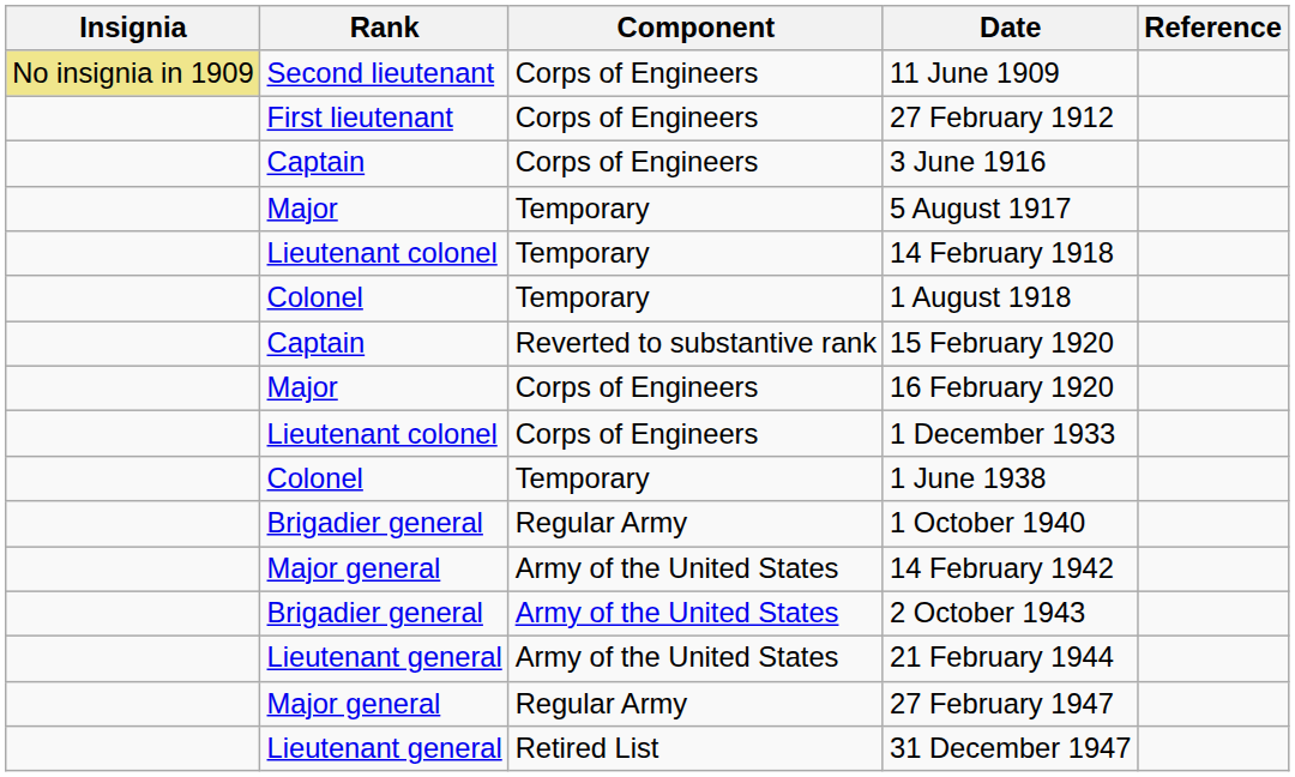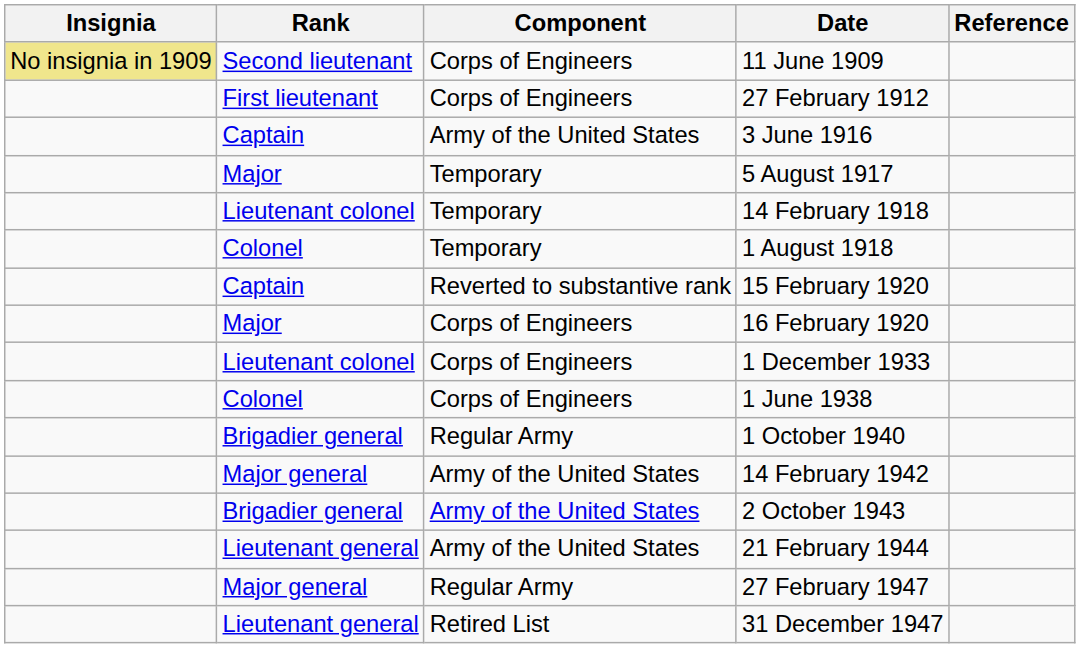 <table class="wikitable">
 <tr>
 <th>Insignia</th>
 <th>Rank</th>
 <th>Component</th>
 <th>Date</th>
 <th>Reference</th>
 </tr>
 <tr>
 <td style="background: khaki;"> No insignia in 1909</td>
 <td><a href='#'>Second lieutenant</a></td>
 <td>Corps of Engineers</td>
 <td>11 June 1909</td>
 <td></td>
 </tr>
 <tr>
 <td></td>
 <td><a href='#'>First lieutenant</a></td>
 <td>Corps of Engineers</td>
 <td>27 February 1912</td>
 <td></td>
 </tr>
 <tr>
 <td></td>
 <td><a href='#'>Captain</a></td>
-<td>Corps of Engineers</td>
+<td>Army of the United States</td>
 <td>3 June 1916</td>
 <td></td>
 </tr>
 <tr>
 <td></td>
 <td><a href='#'>Major</a></td>
 <td>Temporary</td>
 <td>5 August 1917</td>
 <td></td>
 </tr>
 <tr>
 <td></td>
 <td><a href='#'>Lieutenant colonel</a></td>
 <td>Temporary</td>
 <td>14 February 1918</td>
 <td></td>
 </tr>
 <tr>
 <td></td>
 <td><a href='#'>Colonel</a></td>
 <td>Temporary</td>
 <td>1 August 1918</td>
 <td></td>
 </tr>
 <tr>
 <td></td>
 <td><a href='#'>Captain</a></td>
 <td>Reverted to substantive rank</td>
 <td>15 February 1920</td>
 <td></td>
 </tr>
 <tr>
 <td></td>
 <td><a href='#'>Major</a></td>
 <td>Corps of Engineers</td>
 <td>16 February 1920</td>
 <td></td>
 </tr>
 <tr>
 <td></td>
 <td><a href='#'>Lieutenant colonel</a></td>
 <td>Corps of Engineers</td>
 <td>1 December 1933</td>
 <td></td>
 </tr>
 <tr>
 <td></td>
 <td><a href='#'>Colonel</a></td>
-<td>Temporary</td>
+<td>Corps of Engineers</td>
 <td>1 June 1938</td>
 <td><br></td>
 </tr>
 <tr>
 <td></td>
 <td><a href='#'>Brigadier general</a></td>
 <td>Regular Army</td>
 <td>1 October 1940</td>
 <td></td>
 </tr>
 <tr>
 <td></td>
 <td><a href='#'>Major general</a></td>
 <td>Army of the United States</td>
 <td>14 February 1942</td>
 <td></td>
 </tr>
 <tr>
 <td></td>
 <td><a href='#'>Brigadier general</a></td>
 <td><a href='#'>Army of the United States</a></td>
 <td>2 October 1943</td>
 <td></td>
 </tr>
 <tr>
 <td></td>
 <td><a href='#'>Lieutenant general</a></td>
 <td>Army of the United States</td>
 <td>21 February 1944</td>
 <td></td>
 </tr>
 <tr>
 <td></td>
 <td><a href='#'>Major general</a></td>
 <td>Regular Army</td>
 <td>27 February 1947</td>
 <td></td>
 </tr>
 <tr>
 <td></td>
 <td><a href='#'>Lieutenant general</a></td>
 <td>Retired List</td>
 <td>31 December 1947</td>
 <td></td>
 </tr>
 </table>
